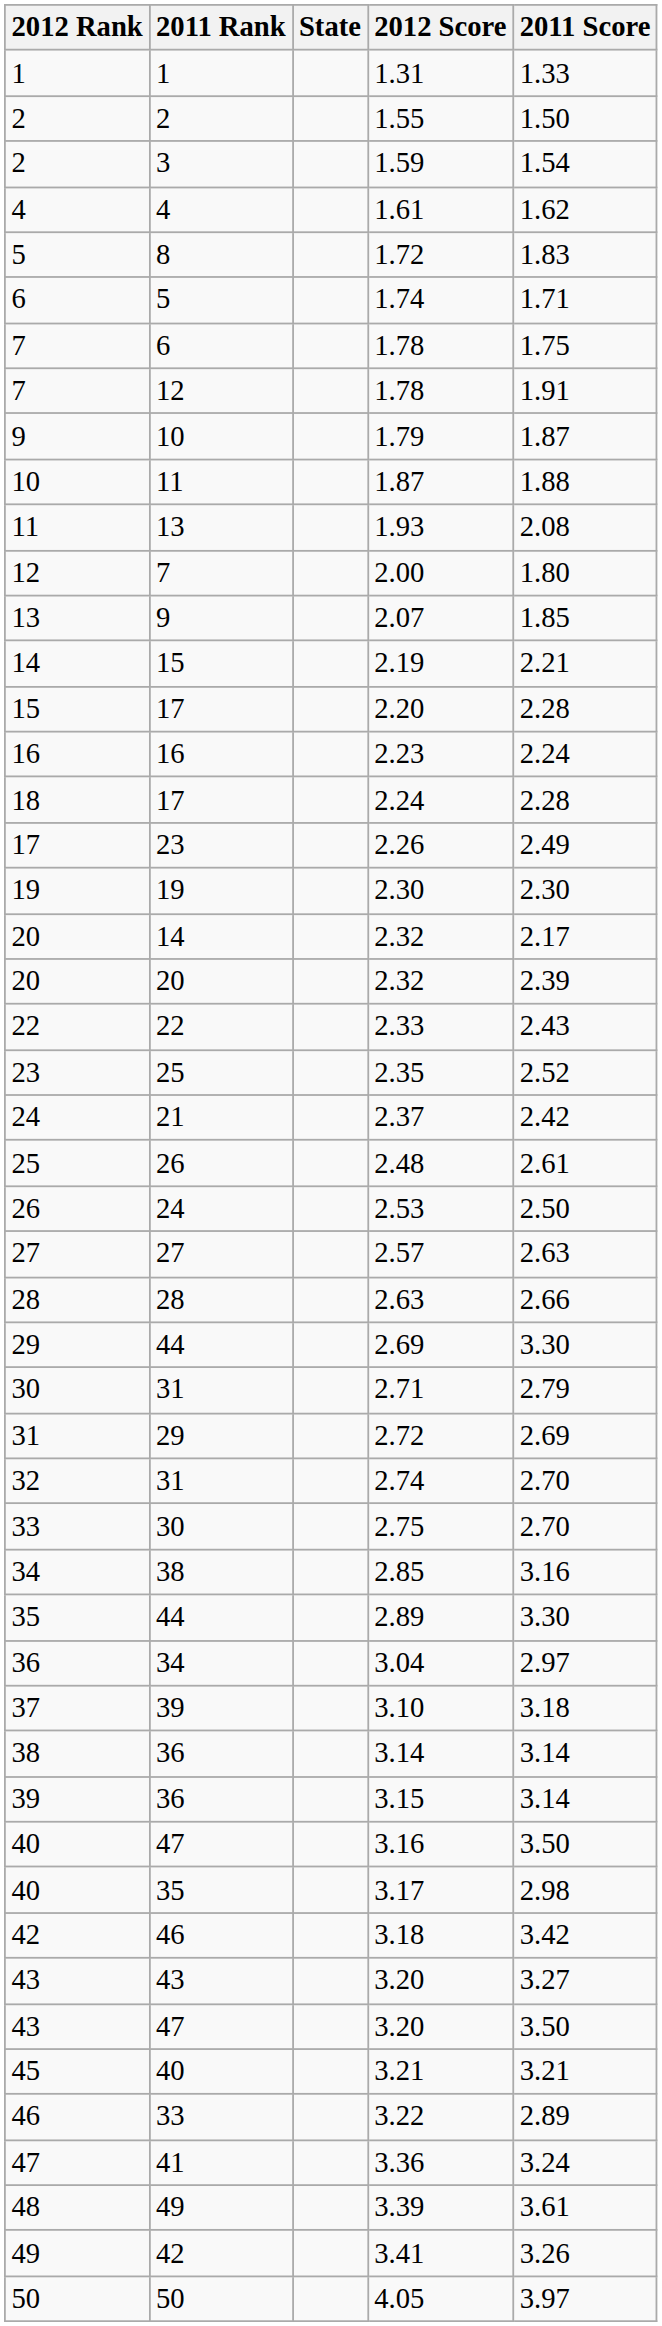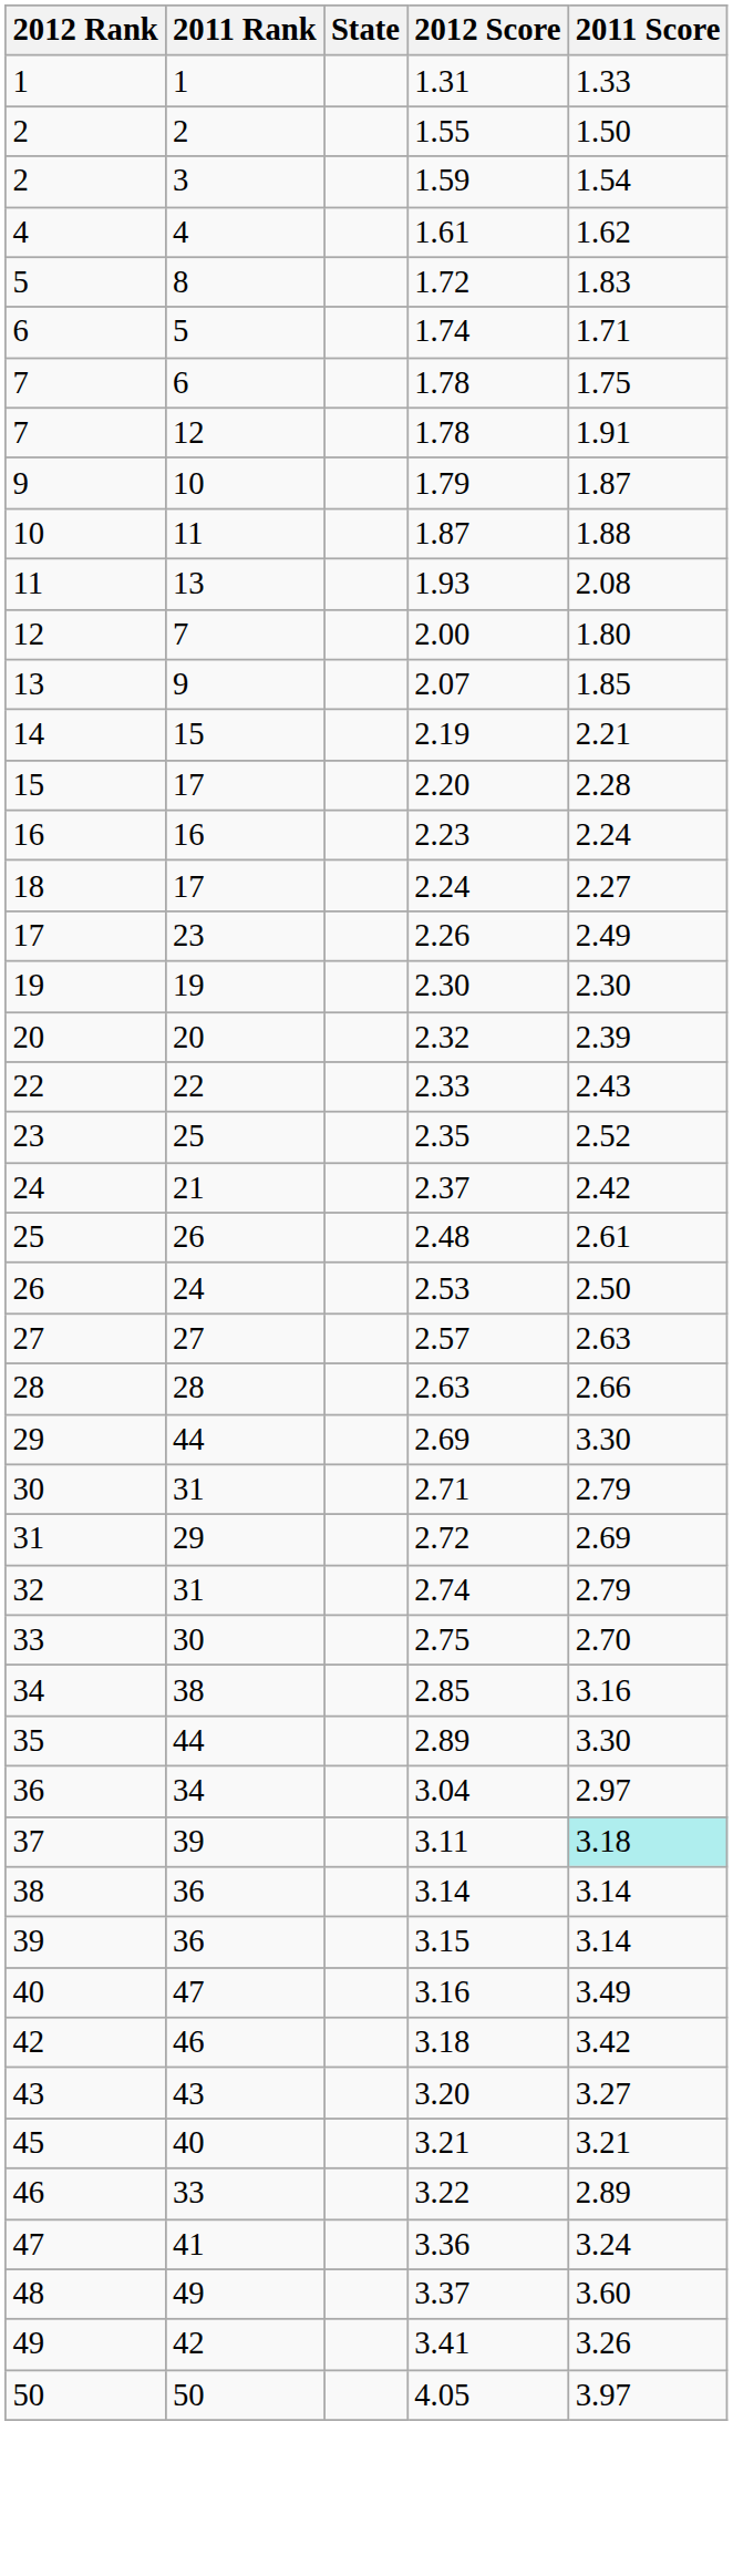 <table class="wikitable sortable">
 <tr>
 <th>2012 Rank</th>
 <th>2011 Rank</th>
 <th>State</th>
 <th>2012 Score</th>
 <th>2011 Score</th>
 </tr>
 <tr>
 <td>1</td>
 <td>1</td>
 <td></td>
 <td>1.31</td>
 <td>1.33</td>
 </tr>
 <tr>
 <td>2</td>
 <td>2</td>
 <td></td>
 <td>1.55</td>
 <td>1.50</td>
 </tr>
 <tr>
 <td>2</td>
 <td>3</td>
 <td></td>
 <td>1.59</td>
 <td>1.54</td>
 </tr>
 <tr>
 <td>4</td>
 <td>4</td>
 <td></td>
 <td>1.61</td>
 <td>1.62</td>
 </tr>
 <tr>
 <td>5</td>
 <td>8</td>
 <td></td>
 <td>1.72</td>
 <td>1.83</td>
 </tr>
 <tr>
 <td>6</td>
 <td>5</td>
 <td></td>
 <td>1.74</td>
 <td>1.71</td>
 </tr>
 <tr>
 <td>7</td>
 <td>6</td>
 <td></td>
 <td>1.78</td>
 <td>1.75</td>
 </tr>
 <tr>
 <td>7</td>
 <td>12</td>
 <td></td>
 <td>1.78</td>
 <td>1.91</td>
 </tr>
 <tr>
 <td>9</td>
 <td>10</td>
 <td></td>
 <td>1.79</td>
 <td>1.87</td>
 </tr>
 <tr>
 <td>10</td>
 <td>11</td>
 <td></td>
 <td>1.87</td>
 <td>1.88</td>
 </tr>
 <tr>
 <td>11</td>
 <td>13</td>
 <td></td>
 <td>1.93</td>
 <td>2.08</td>
 </tr>
 <tr>
 <td>12</td>
 <td>7</td>
 <td></td>
 <td>2.00</td>
 <td>1.80</td>
 </tr>
 <tr>
 <td>13</td>
 <td>9</td>
 <td></td>
 <td>2.07</td>
 <td>1.85</td>
 </tr>
 <tr>
 <td>14</td>
 <td>15</td>
 <td></td>
 <td>2.19</td>
 <td>2.21</td>
 </tr>
 <tr>
 <td>15</td>
 <td>17</td>
 <td></td>
 <td>2.20</td>
 <td>2.28</td>
 </tr>
 <tr>
 <td>16</td>
 <td>16</td>
 <td></td>
 <td>2.23</td>
 <td>2.24</td>
 </tr>
 <tr>
 <td>18</td>
 <td>17</td>
 <td></td>
 <td>2.24</td>
-<td>2.28</td>
+<td>2.27</td>
 </tr>
 <tr>
 <td>17</td>
 <td>23</td>
 <td></td>
 <td>2.26</td>
 <td>2.49</td>
 </tr>
 <tr>
 <td>19</td>
 <td>19</td>
 <td></td>
 <td>2.30</td>
 <td>2.30</td>
-</tr>
-<tr>
-<td>20</td>
-<td>14</td>
-<td></td>
-<td>2.32</td>
-<td>2.17</td>
 </tr>
 <tr>
 <td>20</td>
 <td>20</td>
 <td></td>
 <td>2.32</td>
 <td>2.39</td>
 </tr>
 <tr>
 <td>22</td>
 <td>22</td>
 <td></td>
 <td>2.33</td>
 <td>2.43</td>
 </tr>
 <tr>
 <td>23</td>
 <td>25</td>
 <td></td>
 <td>2.35</td>
 <td>2.52</td>
 </tr>
 <tr>
 <td>24</td>
 <td>21</td>
 <td></td>
 <td>2.37</td>
 <td>2.42</td>
 </tr>
 <tr>
 <td>25</td>
 <td>26</td>
 <td></td>
 <td>2.48</td>
 <td>2.61</td>
 </tr>
 <tr>
 <td>26</td>
 <td>24</td>
 <td></td>
 <td>2.53</td>
 <td>2.50</td>
 </tr>
 <tr>
 <td>27</td>
 <td>27</td>
 <td></td>
 <td>2.57</td>
 <td>2.63</td>
 </tr>
 <tr>
 <td>28</td>
 <td>28</td>
 <td></td>
 <td>2.63</td>
 <td>2.66</td>
 </tr>
 <tr>
 <td>29</td>
 <td>44</td>
 <td></td>
 <td>2.69</td>
 <td>3.30</td>
 </tr>
 <tr>
 <td>30</td>
 <td>31</td>
 <td></td>
 <td>2.71</td>
 <td>2.79</td>
 </tr>
 <tr>
 <td>31</td>
 <td>29</td>
 <td></td>
 <td>2.72</td>
 <td>2.69</td>
 </tr>
 <tr>
 <td>32</td>
 <td>31</td>
 <td></td>
 <td>2.74</td>
-<td>2.70</td>
+<td>2.79</td>
 </tr>
 <tr>
 <td>33</td>
 <td>30</td>
 <td></td>
 <td>2.75</td>
 <td>2.70</td>
 </tr>
 <tr>
 <td>34</td>
 <td>38</td>
 <td></td>
 <td>2.85</td>
 <td>3.16</td>
 </tr>
 <tr>
 <td>35</td>
 <td>44</td>
 <td></td>
 <td>2.89</td>
 <td>3.30</td>
 </tr>
 <tr>
 <td>36</td>
 <td>34</td>
 <td></td>
 <td>3.04</td>
 <td>2.97</td>
 </tr>
 <tr>
 <td>37</td>
 <td>39</td>
 <td></td>
-<td>3.10</td>
-<td>3.18</td>
+<td>3.11</td>
+<td style="background: paleturquoise;">3.18</td>
 </tr>
 <tr>
 <td>38</td>
 <td>36</td>
 <td></td>
 <td>3.14</td>
 <td>3.14</td>
 </tr>
 <tr>
 <td>39</td>
 <td>36</td>
 <td></td>
 <td>3.15</td>
 <td>3.14</td>
 </tr>
 <tr>
 <td>40</td>
 <td>47</td>
 <td></td>
 <td>3.16</td>
-<td>3.50</td>
-</tr>
-<tr>
-<td>40</td>
-<td>35</td>
-<td></td>
-<td>3.17</td>
-<td>2.98</td>
+<td>3.49</td>
 </tr>
 <tr>
 <td>42</td>
 <td>46</td>
 <td></td>
 <td>3.18</td>
 <td>3.42</td>
 </tr>
 <tr>
 <td>43</td>
 <td>43</td>
 <td></td>
 <td>3.20</td>
 <td>3.27</td>
-</tr>
-<tr>
-<td>43</td>
-<td>47</td>
-<td></td>
-<td>3.20</td>
-<td>3.50</td>
 </tr>
 <tr>
 <td>45</td>
 <td>40</td>
 <td></td>
 <td>3.21</td>
 <td>3.21</td>
 </tr>
 <tr>
 <td>46</td>
 <td>33</td>
 <td></td>
 <td>3.22</td>
 <td>2.89</td>
 </tr>
 <tr>
 <td>47</td>
 <td>41</td>
 <td></td>
 <td>3.36</td>
 <td>3.24</td>
 </tr>
 <tr>
 <td>48</td>
 <td>49</td>
 <td></td>
-<td>3.39</td>
-<td>3.61</td>
+<td>3.37</td>
+<td>3.60</td>
 </tr>
 <tr>
 <td>49</td>
 <td>42</td>
 <td></td>
 <td>3.41</td>
 <td>3.26</td>
 </tr>
 <tr>
 <td>50</td>
 <td>50</td>
 <td></td>
 <td>4.05</td>
 <td>3.97</td>
 </tr>
 </table>
